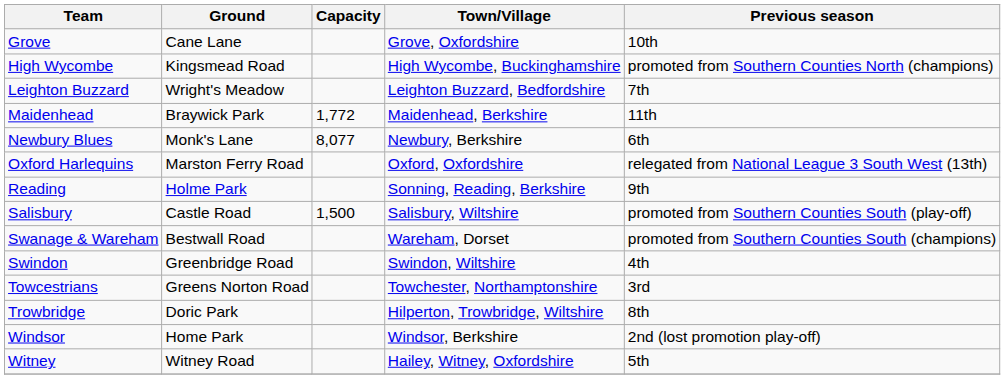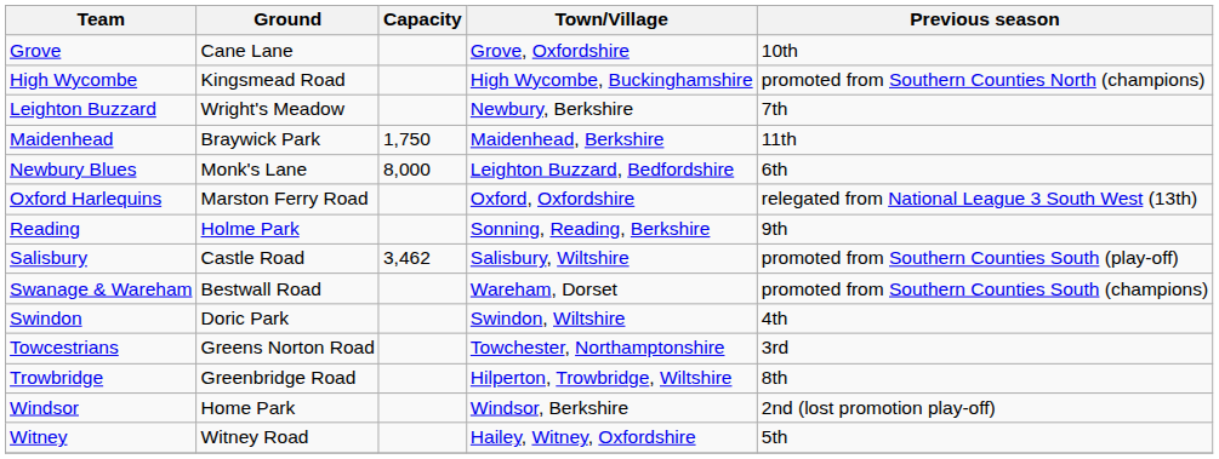 <table class="wikitable sortable">
 <tr>
 <th>Team</th>
 <th>Ground</th>
 <th>Capacity</th>
 <th>Town/Village</th>
 <th>Previous season</th>
 </tr>
 <tr>
 <td><a href='#'>Grove</a></td>
 <td>Cane Lane</td>
 <td></td>
 <td><a href='#'>Grove</a>, <a href='#'>Oxfordshire</a></td>
 <td>10th</td>
 </tr>
 <tr>
 <td><a href='#'>High Wycombe</a></td>
 <td>Kingsmead Road</td>
 <td></td>
 <td><a href='#'>High Wycombe</a>, <a href='#'>Buckinghamshire</a></td>
 <td>promoted from <a href='#'>Southern Counties North</a> (champions)</td>
 </tr>
 <tr>
 <td><a href='#'>Leighton Buzzard</a></td>
 <td>Wright's Meadow</td>
 <td></td>
-<td><a href='#'>Leighton Buzzard</a>, <a href='#'>Bedfordshire</a></td>
+<td><a href='#'>Newbury</a>, Berkshire</td>
 <td>7th</td>
 </tr>
 <tr>
 <td><a href='#'>Maidenhead</a></td>
 <td>Braywick Park</td>
-<td>1,772</td>
+<td>1,750</td>
 <td><a href='#'>Maidenhead</a>, <a href='#'>Berkshire</a></td>
 <td>11th</td>
 </tr>
 <tr>
 <td><a href='#'>Newbury Blues</a></td>
 <td>Monk's Lane</td>
-<td>8,077</td>
-<td><a href='#'>Newbury</a>, Berkshire</td>
+<td>8,000</td>
+<td><a href='#'>Leighton Buzzard</a>, <a href='#'>Bedfordshire</a></td>
 <td>6th</td>
 </tr>
 <tr>
 <td><a href='#'>Oxford Harlequins</a></td>
 <td>Marston Ferry Road</td>
 <td></td>
 <td><a href='#'>Oxford</a>, <a href='#'>Oxfordshire</a></td>
 <td>relegated from <a href='#'>National League 3 South West</a> (13th)</td>
 </tr>
 <tr>
 <td><a href='#'>Reading</a></td>
 <td><a href='#'>Holme Park</a></td>
 <td></td>
 <td><a href='#'>Sonning</a>, <a href='#'>Reading</a>, <a href='#'>Berkshire</a></td>
 <td>9th</td>
 </tr>
 <tr>
 <td><a href='#'>Salisbury</a></td>
 <td>Castle Road</td>
-<td>1,500</td>
+<td>3,462</td>
 <td><a href='#'>Salisbury</a>, <a href='#'>Wiltshire</a></td>
 <td>promoted from <a href='#'>Southern Counties South</a> (play-off)</td>
 </tr>
 <tr>
 <td><a href='#'>Swanage & Wareham</a></td>
 <td>Bestwall Road</td>
 <td></td>
 <td><a href='#'>Wareham</a>, Dorset</td>
 <td>promoted from <a href='#'>Southern Counties South</a> (champions)</td>
 </tr>
 <tr>
 <td><a href='#'>Swindon</a></td>
-<td>Greenbridge Road</td>
+<td>Doric Park</td>
 <td></td>
 <td><a href='#'>Swindon</a>, <a href='#'>Wiltshire</a></td>
 <td>4th</td>
 </tr>
 <tr>
 <td><a href='#'>Towcestrians</a></td>
 <td>Greens Norton Road</td>
 <td></td>
 <td><a href='#'>Towchester</a>, <a href='#'>Northamptonshire</a></td>
 <td>3rd</td>
 </tr>
 <tr>
 <td><a href='#'>Trowbridge</a></td>
-<td>Doric Park</td>
+<td>Greenbridge Road</td>
 <td></td>
 <td><a href='#'>Hilperton</a>, <a href='#'>Trowbridge</a>, <a href='#'>Wiltshire</a></td>
 <td>8th</td>
 </tr>
 <tr>
 <td><a href='#'>Windsor</a></td>
 <td>Home Park</td>
 <td></td>
 <td><a href='#'>Windsor</a>, Berkshire</td>
 <td>2nd (lost promotion play-off)</td>
 </tr>
 <tr>
 <td><a href='#'>Witney</a></td>
 <td>Witney Road</td>
 <td></td>
 <td><a href='#'>Hailey</a>, <a href='#'>Witney</a>, <a href='#'>Oxfordshire</a></td>
 <td>5th</td>
 </tr>
 <tr>
 </tr>
 </table>
